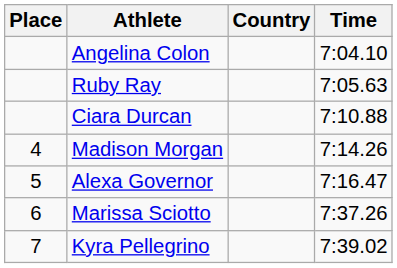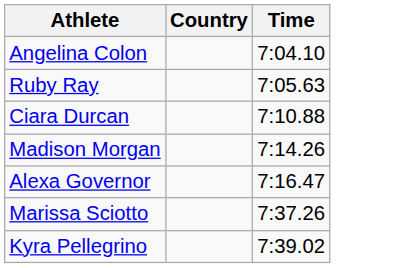 <table class="wikitable">
 <tr>
-<th>Place</th>
 <th>Athlete</th>
 <th>Country</th>
 <th>Time</th>
 </tr>
 <tr>
-<td align=center></td>
 <td><a href='#'>Angelina Colon</a></td>
 <td></td>
 <td>7:04.10</td>
 </tr>
 <tr>
-<td align=center></td>
 <td><a href='#'>Ruby Ray</a></td>
 <td></td>
 <td>7:05.63</td>
 </tr>
 <tr>
-<td align=center></td>
 <td><a href='#'>Ciara Durcan</a></td>
 <td></td>
 <td>7:10.88</td>
 </tr>
 <tr>
-<td align=center>4</td>
 <td><a href='#'>Madison Morgan</a></td>
 <td></td>
 <td>7:14.26</td>
 </tr>
 <tr>
-<td align=center>5</td>
 <td><a href='#'>Alexa Governor</a></td>
 <td></td>
 <td>7:16.47</td>
 </tr>
 <tr>
-<td align=center>6</td>
 <td><a href='#'>Marissa Sciotto</a></td>
 <td></td>
 <td>7:37.26</td>
 </tr>
 <tr>
-<td align=center>7</td>
 <td><a href='#'>Kyra Pellegrino</a></td>
 <td></td>
 <td>7:39.02</td>
 </tr>
 </table>
